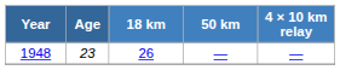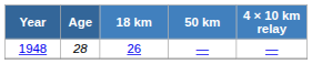 <table class="wikitable" style="font-size:95%; text-align:center; border:grey solid 1px; border-collapse:collapse; background:#ffffff;">
 <tr>
 <th style="background-color:#369; color:white; width:60px;"> Year </th>
 <th style="background-color:#369; color:white; width:40px;"> Age </th>
 <th style="background-color:#4180be; color:white; width:75px;"> 18 km </th>
 <th style="background-color:#4180be; color:white; width:75px;"> 50 km </th>
 <th style="background-color:#4180be; color:white; width:75px;"> 4 × 10 km <br> relay </th>
 </tr>
 <tr>
 <td><a href='#'>1948</a></td>
-<td><em>23</em></td>
+<td><em>28</em></td>
 <td><a href='#'>26</a></td>
 <td><a href='#'>—</a></td>
 <td><a href='#'>—</a></td>
 </tr>
 <tr>
 </tr>
 </table>
